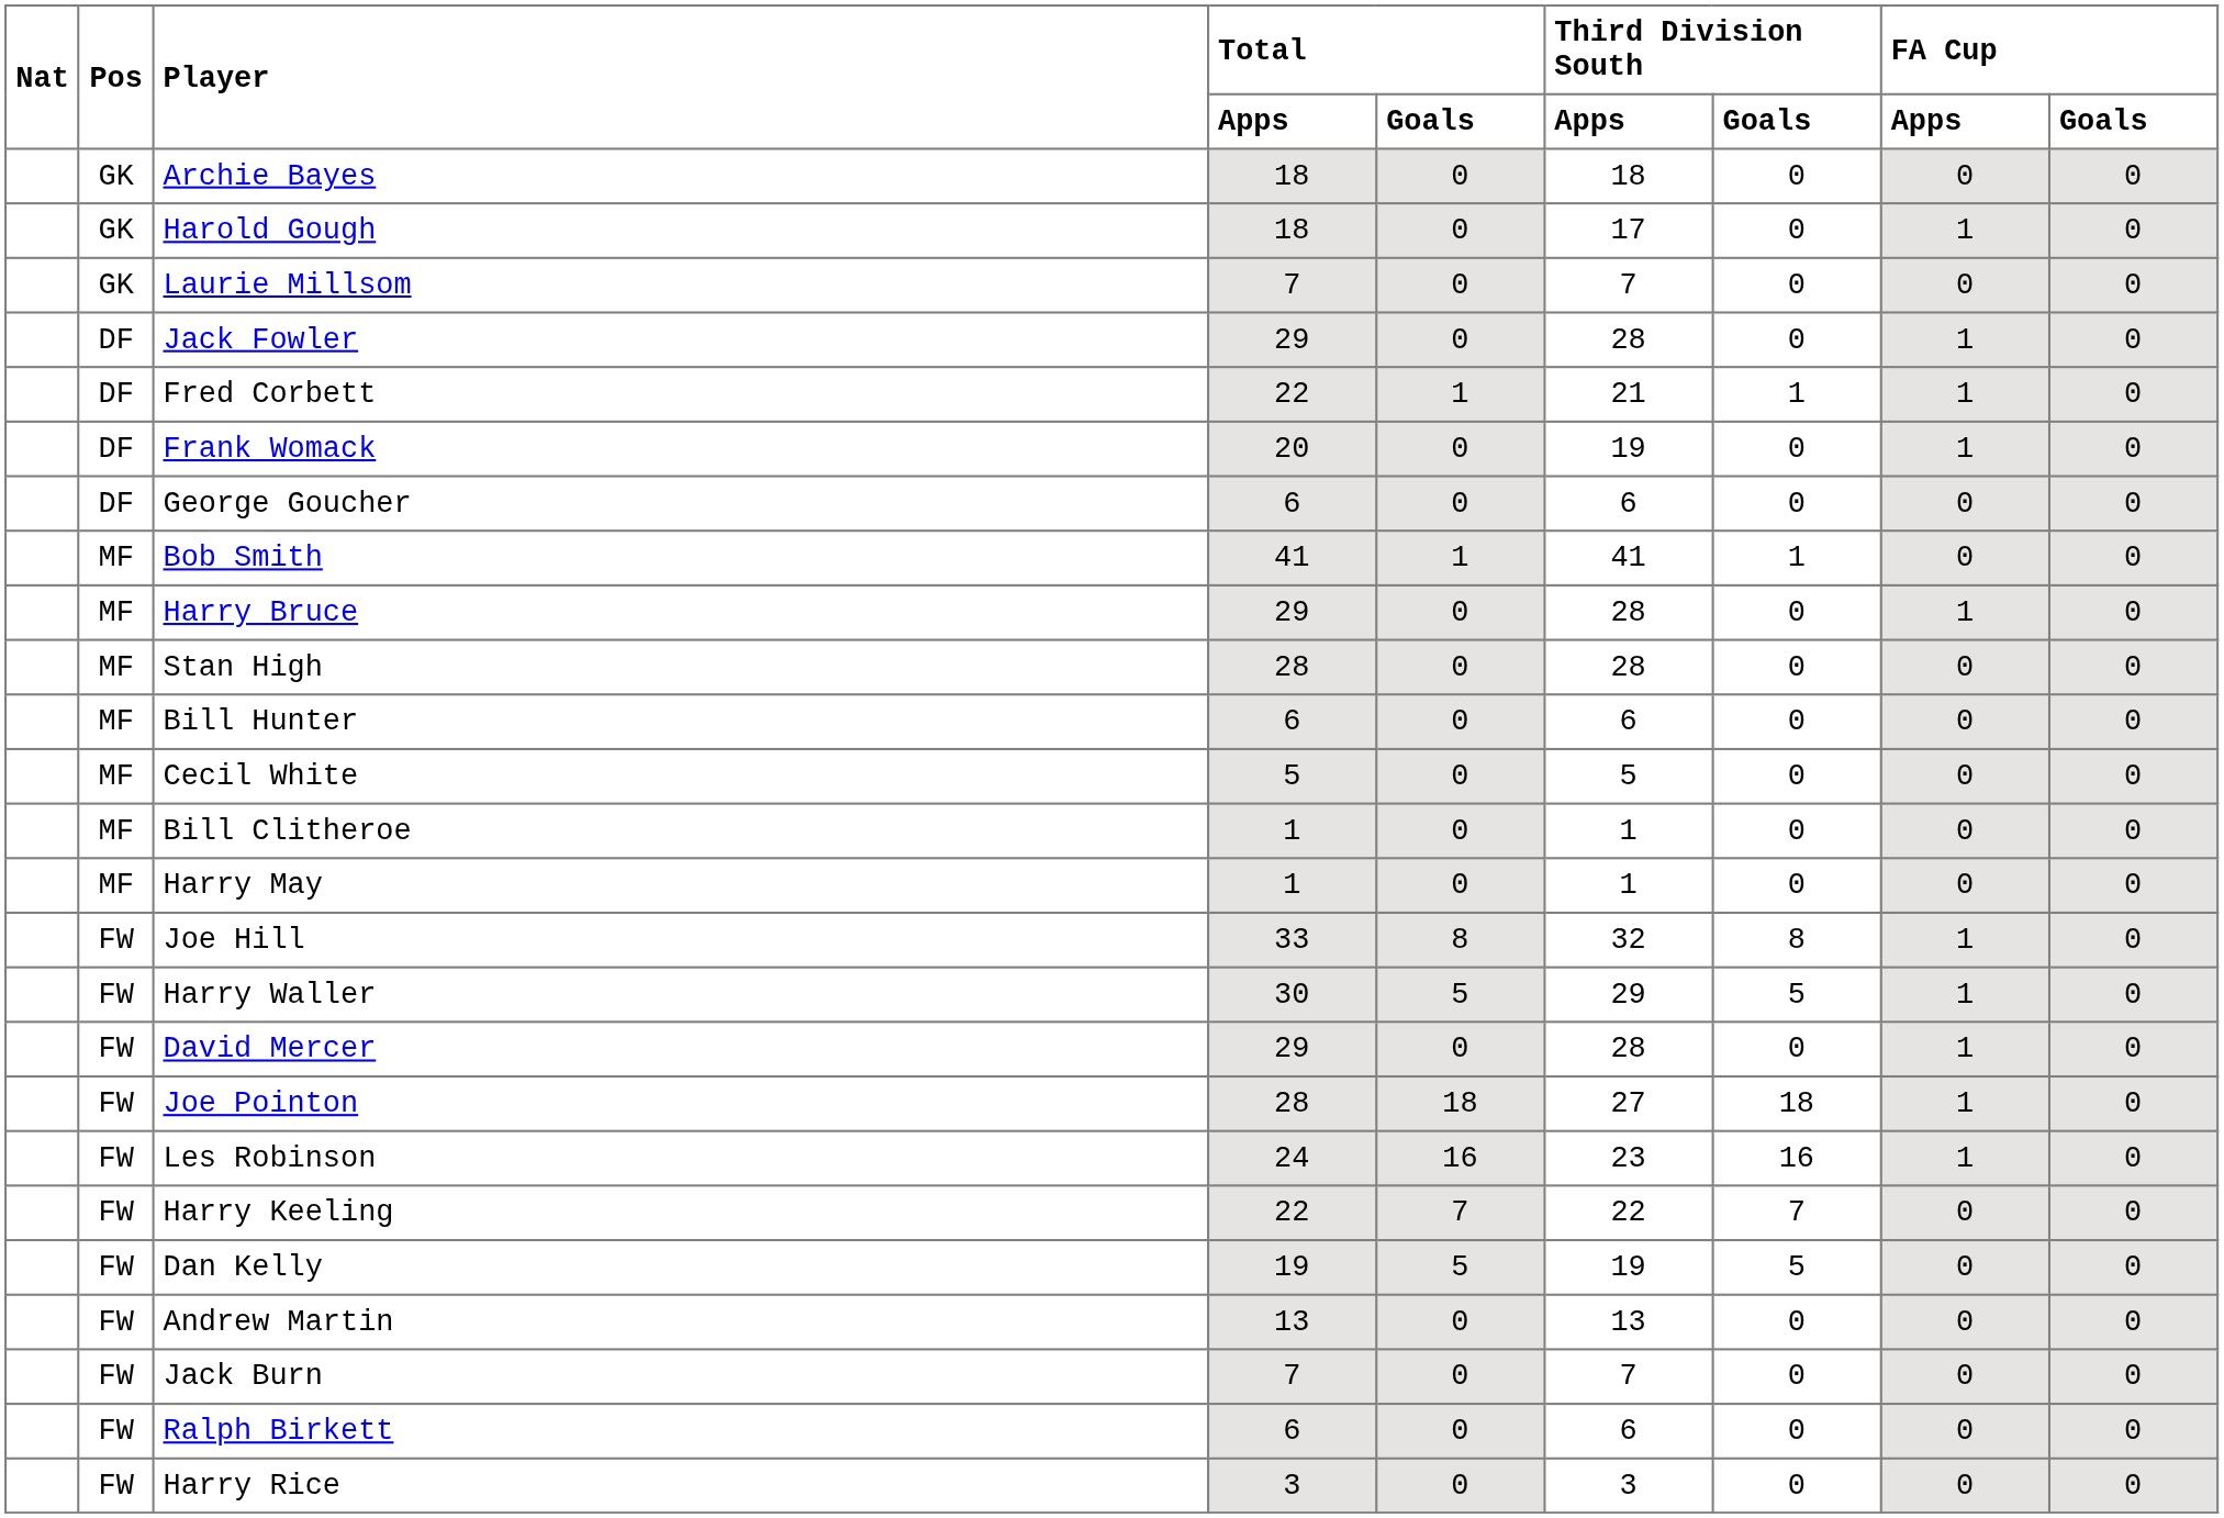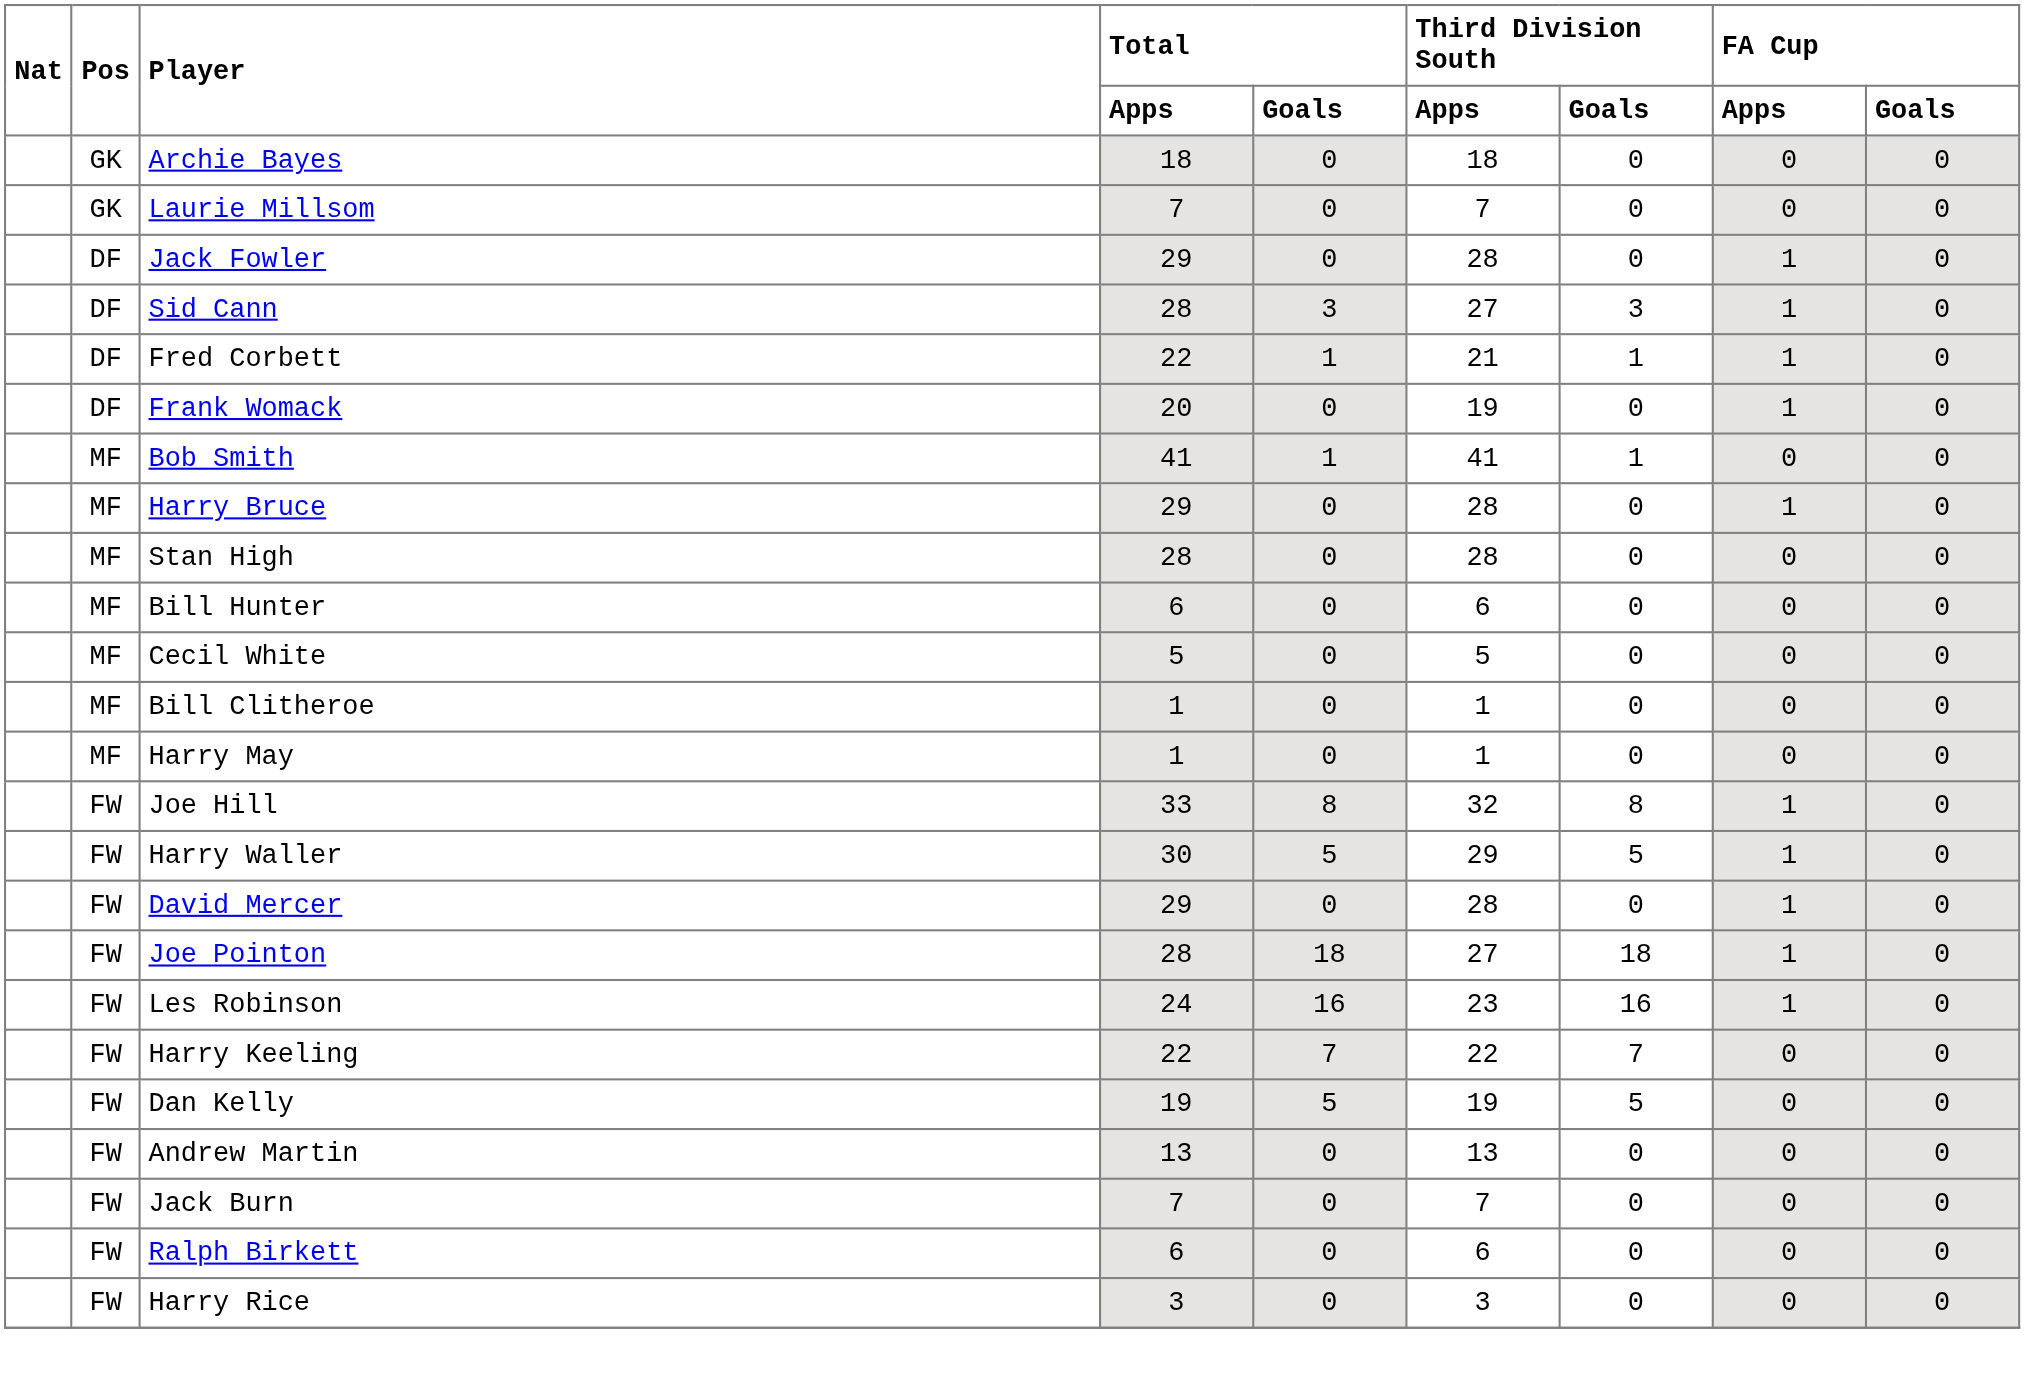 <table class="toccolours" border="1" cellpadding="4" cellspacing="0" style="text-align:center; border-collapse: collapse; margin:0;">
 <tr>
 <th rowspan=2>Nat</th>
 <th rowspan=2>Pos</th>
 <th rowspan=2 style="width:35em" align="left">Player</th>
 <th colspan=2 style="width:10em" align="left">Total</th>
 <th colspan=2 style="width:10em" align="left">Third Division South</th>
 <th colspan=2 style="width:10em" align="left">FA Cup</th>
 </tr>
 <tr>
 <th style="width:5em" align="left">Apps</th>
 <th style="width:5em" align="left">Goals</th>
 <th style="width:5em" align="left">Apps</th>
 <th style="width:5em" align="left">Goals</th>
 <th style="width:5em" align="left">Apps</th>
 <th style="width:5em" align="left">Goals</th>
 </tr>
 <tr>
 <td></td>
 <td>GK</td>
 <td align="left"><a href='#'>Archie Bayes</a></td>
 <td style="background:#E5E4E2">18</td>
 <td style="background:#E5E4E2">0</td>
 <td>18</td>
 <td>0</td>
 <td style="background:#E5E4E2">0</td>
 <td style="background:#E5E4E2">0</td>
 </tr>
 <tr>
 <td></td>
 <td>GK</td>
-<td align="left"><a href='#'>Harold Gough</a></td>
-<td style="background:#E5E4E2">18</td>
-<td style="background:#E5E4E2">0</td>
-<td>17</td>
-<td>0</td>
-<td style="background:#E5E4E2">1</td>
-<td style="background:#E5E4E2">0</td>
-</tr>
-<tr>
-<td></td>
-<td>GK</td>
 <td align="left"><a href='#'>Laurie Millsom</a></td>
 <td style="background:#E5E4E2">7</td>
 <td style="background:#E5E4E2">0</td>
 <td>7</td>
 <td>0</td>
 <td style="background:#E5E4E2">0</td>
 <td style="background:#E5E4E2">0</td>
 </tr>
 <tr>
 <td></td>
 <td>DF</td>
 <td align="left"><a href='#'>Jack Fowler</a></td>
 <td style="background:#E5E4E2">29</td>
 <td style="background:#E5E4E2">0</td>
 <td>28</td>
 <td>0</td>
+<td style="background:#E5E4E2">1</td>
+<td style="background:#E5E4E2">0</td>
+</tr>
+<tr>
+<td></td>
+<td>DF</td>
+<td align="left"><a href='#'>Sid Cann</a></td>
+<td style="background:#E5E4E2">28</td>
+<td style="background:#E5E4E2">3</td>
+<td>27</td>
+<td>3</td>
 <td style="background:#E5E4E2">1</td>
 <td style="background:#E5E4E2">0</td>
 </tr>
 <tr>
 <td></td>
 <td>DF</td>
 <td align="left">Fred Corbett</td>
 <td style="background:#E5E4E2">22</td>
 <td style="background:#E5E4E2">1</td>
 <td>21</td>
 <td>1</td>
 <td style="background:#E5E4E2">1</td>
 <td style="background:#E5E4E2">0</td>
 </tr>
 <tr>
 <td></td>
 <td>DF</td>
 <td align="left"><a href='#'>Frank Womack</a></td>
 <td style="background:#E5E4E2">20</td>
 <td style="background:#E5E4E2">0</td>
 <td>19</td>
 <td>0</td>
 <td style="background:#E5E4E2">1</td>
-<td style="background:#E5E4E2">0</td>
-</tr>
-<tr>
-<td></td>
-<td>DF</td>
-<td align="left">George Goucher</td>
-<td style="background:#E5E4E2">6</td>
-<td style="background:#E5E4E2">0</td>
-<td>6</td>
-<td>0</td>
-<td style="background:#E5E4E2">0</td>
 <td style="background:#E5E4E2">0</td>
 </tr>
 <tr>
 <td></td>
 <td>MF</td>
 <td align="left"><a href='#'>Bob Smith</a></td>
 <td style="background:#E5E4E2">41</td>
 <td style="background:#E5E4E2">1</td>
 <td>41</td>
 <td>1</td>
 <td style="background:#E5E4E2">0</td>
 <td style="background:#E5E4E2">0</td>
 </tr>
 <tr>
 <td></td>
 <td>MF</td>
 <td align="left"><a href='#'>Harry Bruce</a></td>
 <td style="background:#E5E4E2">29</td>
 <td style="background:#E5E4E2">0</td>
 <td>28</td>
 <td>0</td>
 <td style="background:#E5E4E2">1</td>
 <td style="background:#E5E4E2">0</td>
 </tr>
 <tr>
 <td></td>
 <td>MF</td>
 <td align="left">Stan High</td>
 <td style="background:#E5E4E2">28</td>
 <td style="background:#E5E4E2">0</td>
 <td>28</td>
 <td>0</td>
 <td style="background:#E5E4E2">0</td>
 <td style="background:#E5E4E2">0</td>
 </tr>
 <tr>
 <td></td>
 <td>MF</td>
 <td align="left">Bill Hunter</td>
 <td style="background:#E5E4E2">6</td>
 <td style="background:#E5E4E2">0</td>
 <td>6</td>
 <td>0</td>
 <td style="background:#E5E4E2">0</td>
 <td style="background:#E5E4E2">0</td>
 </tr>
 <tr>
 <td></td>
 <td>MF</td>
 <td align="left">Cecil White</td>
 <td style="background:#E5E4E2">5</td>
 <td style="background:#E5E4E2">0</td>
 <td>5</td>
 <td>0</td>
 <td style="background:#E5E4E2">0</td>
 <td style="background:#E5E4E2">0</td>
 </tr>
 <tr>
 <td></td>
 <td>MF</td>
 <td align="left">Bill Clitheroe</td>
 <td style="background:#E5E4E2">1</td>
 <td style="background:#E5E4E2">0</td>
 <td>1</td>
 <td>0</td>
 <td style="background:#E5E4E2">0</td>
 <td style="background:#E5E4E2">0</td>
 </tr>
 <tr>
 <td></td>
 <td>MF</td>
 <td align="left">Harry May</td>
 <td style="background:#E5E4E2">1</td>
 <td style="background:#E5E4E2">0</td>
 <td>1</td>
 <td>0</td>
 <td style="background:#E5E4E2">0</td>
 <td style="background:#E5E4E2">0</td>
 </tr>
 <tr>
 <td></td>
 <td>FW</td>
 <td align="left">Joe Hill</td>
 <td style="background:#E5E4E2">33</td>
 <td style="background:#E5E4E2">8</td>
 <td>32</td>
 <td>8</td>
 <td style="background:#E5E4E2">1</td>
 <td style="background:#E5E4E2">0</td>
 </tr>
 <tr>
 <td></td>
 <td>FW</td>
 <td align="left">Harry Waller</td>
 <td style="background:#E5E4E2">30</td>
 <td style="background:#E5E4E2">5</td>
 <td>29</td>
 <td>5</td>
 <td style="background:#E5E4E2">1</td>
 <td style="background:#E5E4E2">0</td>
 </tr>
 <tr>
 <td></td>
 <td>FW</td>
 <td align="left"><a href='#'>David Mercer</a></td>
 <td style="background:#E5E4E2">29</td>
 <td style="background:#E5E4E2">0</td>
 <td>28</td>
 <td>0</td>
 <td style="background:#E5E4E2">1</td>
 <td style="background:#E5E4E2">0</td>
 </tr>
 <tr>
 <td></td>
 <td>FW</td>
 <td align="left"><a href='#'>Joe Pointon</a></td>
 <td style="background:#E5E4E2">28</td>
 <td style="background:#E5E4E2">18</td>
 <td>27</td>
 <td>18</td>
 <td style="background:#E5E4E2">1</td>
 <td style="background:#E5E4E2">0</td>
 </tr>
 <tr>
 <td></td>
 <td>FW</td>
 <td align="left">Les Robinson</td>
 <td style="background:#E5E4E2">24</td>
 <td style="background:#E5E4E2">16</td>
 <td>23</td>
 <td>16</td>
 <td style="background:#E5E4E2">1</td>
 <td style="background:#E5E4E2">0</td>
 </tr>
 <tr>
 <td></td>
 <td>FW</td>
 <td align="left">Harry Keeling</td>
 <td style="background:#E5E4E2">22</td>
 <td style="background:#E5E4E2">7</td>
 <td>22</td>
 <td>7</td>
 <td style="background:#E5E4E2">0</td>
 <td style="background:#E5E4E2">0</td>
 </tr>
 <tr>
 <td></td>
 <td>FW</td>
 <td align="left">Dan Kelly</td>
 <td style="background:#E5E4E2">19</td>
 <td style="background:#E5E4E2">5</td>
 <td>19</td>
 <td>5</td>
 <td style="background:#E5E4E2">0</td>
 <td style="background:#E5E4E2">0</td>
 </tr>
 <tr>
 <td></td>
 <td>FW</td>
 <td align="left">Andrew Martin</td>
 <td style="background:#E5E4E2">13</td>
 <td style="background:#E5E4E2">0</td>
 <td>13</td>
 <td>0</td>
 <td style="background:#E5E4E2">0</td>
 <td style="background:#E5E4E2">0</td>
 </tr>
 <tr>
 <td></td>
 <td>FW</td>
 <td align="left">Jack Burn</td>
 <td style="background:#E5E4E2">7</td>
 <td style="background:#E5E4E2">0</td>
 <td>7</td>
 <td>0</td>
 <td style="background:#E5E4E2">0</td>
 <td style="background:#E5E4E2">0</td>
 </tr>
 <tr>
 <td></td>
 <td>FW</td>
 <td align="left"><a href='#'>Ralph Birkett</a></td>
 <td style="background:#E5E4E2">6</td>
 <td style="background:#E5E4E2">0</td>
 <td>6</td>
 <td>0</td>
 <td style="background:#E5E4E2">0</td>
 <td style="background:#E5E4E2">0</td>
 </tr>
 <tr>
 <td></td>
 <td>FW</td>
 <td align="left">Harry Rice</td>
 <td style="background:#E5E4E2">3</td>
 <td style="background:#E5E4E2">0</td>
 <td>3</td>
 <td>0</td>
 <td style="background:#E5E4E2">0</td>
 <td style="background:#E5E4E2">0</td>
 </tr>
 <tr>
 </tr>
 </table>
